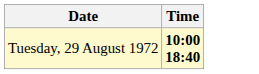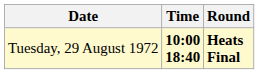 <table class="wikitable">
 <tr>
 <th>Date</th>
 <th>Time</th>
+<th>Round</th>
 </tr>
 <tr style=background:lemonchiffon>
 <td>Tuesday, 29 August 1972</td>
 <td><strong>10:00</strong><br><strong>18:40</strong></td>
+<td><strong>Heats</strong><br><strong>Final</strong></td>
 </tr>
 </table>
